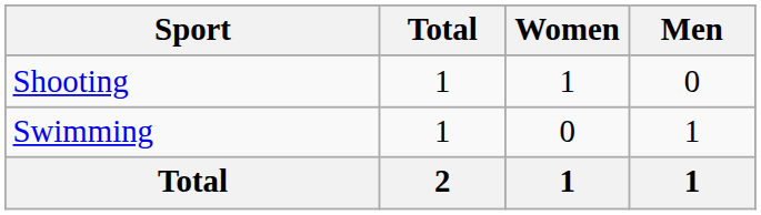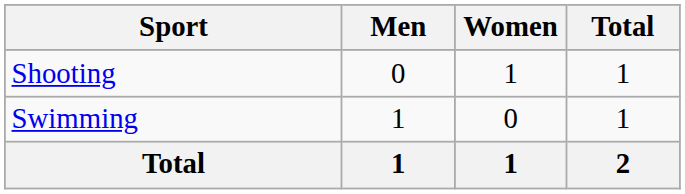 <table class="wikitable sortable" style="text-align:center;">
 <tr>
 <th width=180>Sport</th>
+<th width=55>Men</th>
+<th width=55>Women</th>
 <th width=55>Total</th>
-<th width=55>Women</th>
-<th width=55>Men</th>
 </tr>
 <tr>
 <td align=left><a href='#'>Shooting</a></td>
+<td>0</td>
 <td>1</td>
 <td>1</td>
-<td>0</td>
 </tr>
 <tr>
 <td align=left><a href='#'>Swimming</a></td>
 <td>1</td>
 <td>0</td>
 <td>1</td>
 </tr>
 <tr>
 <th>Total</th>
-<th>2</th>
 <th>1</th>
 <th>1</th>
+<th>2</th>
 </tr>
 </table>
